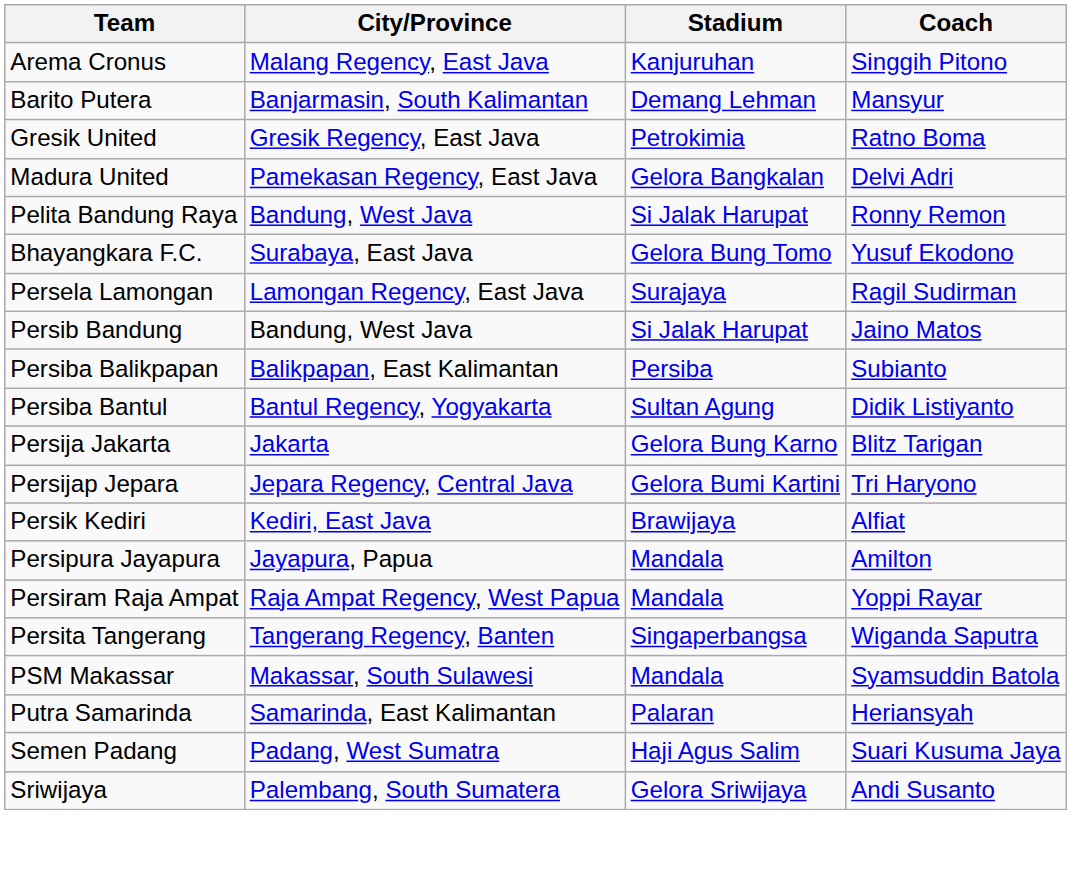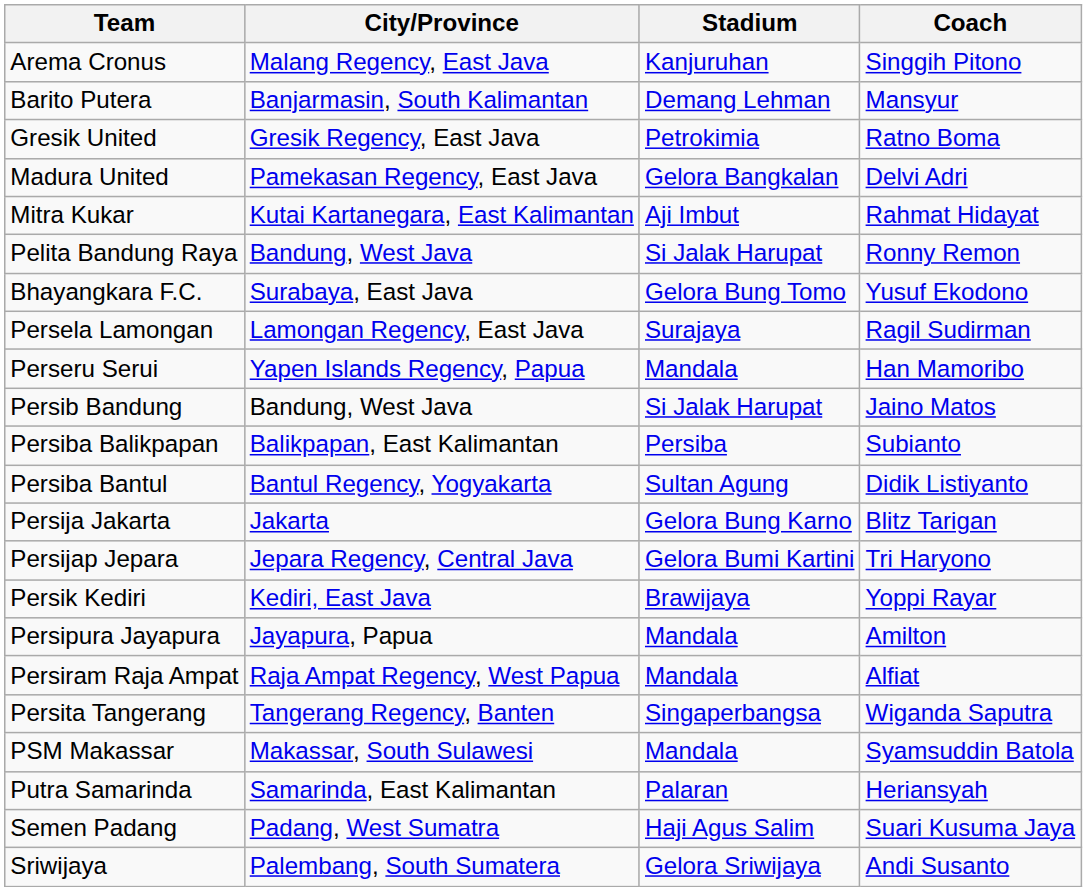 <table class="wikitable sortable" style="text-align: left;">
 <tr>
 <th>Team</th>
 <th>City/Province</th>
 <th>Stadium</th>
 <th>Coach</th>
 </tr>
 <tr>
 <td>Arema Cronus</td>
 <td><a href='#'>Malang Regency</a>, <a href='#'>East Java</a></td>
 <td><a href='#'>Kanjuruhan</a></td>
 <td> <a href='#'>Singgih Pitono</a></td>
 </tr>
 <tr>
 <td>Barito Putera</td>
 <td><a href='#'>Banjarmasin</a>, <a href='#'>South Kalimantan</a></td>
 <td><a href='#'>Demang Lehman</a></td>
 <td> <a href='#'>Mansyur</a></td>
 </tr>
 <tr>
 <td>Gresik United</td>
 <td><a href='#'>Gresik Regency</a>, East Java</td>
 <td><a href='#'>Petrokimia</a></td>
 <td> <a href='#'>Ratno Boma</a></td>
 </tr>
 <tr>
 <td>Madura United</td>
 <td><a href='#'>Pamekasan Regency</a>, East Java</td>
 <td><a href='#'>Gelora Bangkalan</a></td>
 <td> <a href='#'>Delvi Adri</a></td>
 </tr>
 <tr>
+<td>Mitra Kukar</td>
+<td><a href='#'>Kutai Kartanegara</a>, <a href='#'>East Kalimantan</a></td>
+<td><a href='#'>Aji Imbut</a></td>
+<td> <a href='#'>Rahmat Hidayat</a></td>
+</tr>
+<tr>
 <td>Pelita Bandung Raya</td>
 <td><a href='#'>Bandung</a>, <a href='#'>West Java</a></td>
 <td><a href='#'>Si Jalak Harupat</a></td>
 <td> <a href='#'>Ronny Remon</a></td>
 </tr>
 <tr>
 <td>Bhayangkara F.C.</td>
 <td><a href='#'>Surabaya</a>, East Java</td>
 <td><a href='#'>Gelora Bung Tomo</a></td>
 <td> <a href='#'>Yusuf Ekodono</a></td>
 </tr>
 <tr>
 <td>Persela Lamongan</td>
 <td><a href='#'>Lamongan Regency</a>, East Java</td>
 <td><a href='#'>Surajaya</a></td>
 <td> <a href='#'>Ragil Sudirman</a></td>
+</tr>
+<tr>
+<td>Perseru Serui</td>
+<td><a href='#'>Yapen Islands Regency</a>, <a href='#'>Papua</a></td>
+<td><a href='#'>Mandala</a></td>
+<td> <a href='#'>Han Mamoribo</a></td>
 </tr>
 <tr>
 <td>Persib Bandung</td>
 <td>Bandung, West Java</td>
 <td><a href='#'>Si Jalak Harupat</a></td>
 <td> <a href='#'>Jaino Matos</a></td>
 </tr>
 <tr>
 <td>Persiba Balikpapan</td>
 <td><a href='#'>Balikpapan</a>, East Kalimantan</td>
 <td><a href='#'>Persiba</a></td>
 <td> <a href='#'>Subianto</a></td>
 </tr>
 <tr>
 <td>Persiba Bantul</td>
 <td><a href='#'>Bantul Regency</a>, <a href='#'>Yogyakarta</a></td>
 <td><a href='#'>Sultan Agung</a></td>
 <td> <a href='#'>Didik Listiyanto</a></td>
 </tr>
 <tr>
 <td>Persija Jakarta</td>
 <td><a href='#'>Jakarta</a></td>
 <td><a href='#'>Gelora Bung Karno</a></td>
 <td> <a href='#'>Blitz Tarigan</a></td>
 </tr>
 <tr>
 <td>Persijap Jepara</td>
 <td><a href='#'>Jepara Regency</a>, <a href='#'>Central Java</a></td>
 <td><a href='#'>Gelora Bumi Kartini</a></td>
 <td> <a href='#'>Tri Haryono</a></td>
 </tr>
 <tr>
 <td>Persik Kediri</td>
 <td><a href='#'>Kediri, East Java</a></td>
 <td><a href='#'>Brawijaya</a></td>
-<td> <a href='#'>Alfiat</a></td>
+<td> <a href='#'>Yoppi Rayar</a></td>
 </tr>
 <tr>
 <td>Persipura Jayapura</td>
 <td><a href='#'>Jayapura</a>, Papua</td>
 <td><a href='#'>Mandala</a></td>
 <td> <a href='#'>Amilton</a></td>
 </tr>
 <tr>
 <td>Persiram Raja Ampat</td>
 <td><a href='#'>Raja Ampat Regency</a>, <a href='#'>West Papua</a></td>
 <td><a href='#'>Mandala</a></td>
-<td> <a href='#'>Yoppi Rayar</a></td>
+<td> <a href='#'>Alfiat</a></td>
 </tr>
 <tr>
 <td>Persita Tangerang</td>
 <td><a href='#'>Tangerang Regency</a>, <a href='#'>Banten</a></td>
 <td><a href='#'>Singaperbangsa</a></td>
 <td> <a href='#'>Wiganda Saputra</a></td>
 </tr>
 <tr>
 <td>PSM Makassar</td>
 <td><a href='#'>Makassar</a>, <a href='#'>South Sulawesi</a></td>
 <td><a href='#'>Mandala</a></td>
 <td> <a href='#'>Syamsuddin Batola</a></td>
 </tr>
 <tr>
 <td>Putra Samarinda</td>
 <td><a href='#'>Samarinda</a>, East Kalimantan</td>
 <td><a href='#'>Palaran</a></td>
 <td> <a href='#'>Heriansyah</a></td>
 </tr>
 <tr>
 <td>Semen Padang</td>
 <td><a href='#'>Padang</a>, <a href='#'>West Sumatra</a></td>
 <td><a href='#'>Haji Agus Salim</a></td>
 <td> <a href='#'>Suari Kusuma Jaya</a></td>
 </tr>
 <tr>
 <td>Sriwijaya</td>
 <td><a href='#'>Palembang</a>, <a href='#'>South Sumatera</a></td>
 <td><a href='#'>Gelora Sriwijaya</a></td>
 <td> <a href='#'>Andi Susanto</a></td>
 </tr>
 </table>
